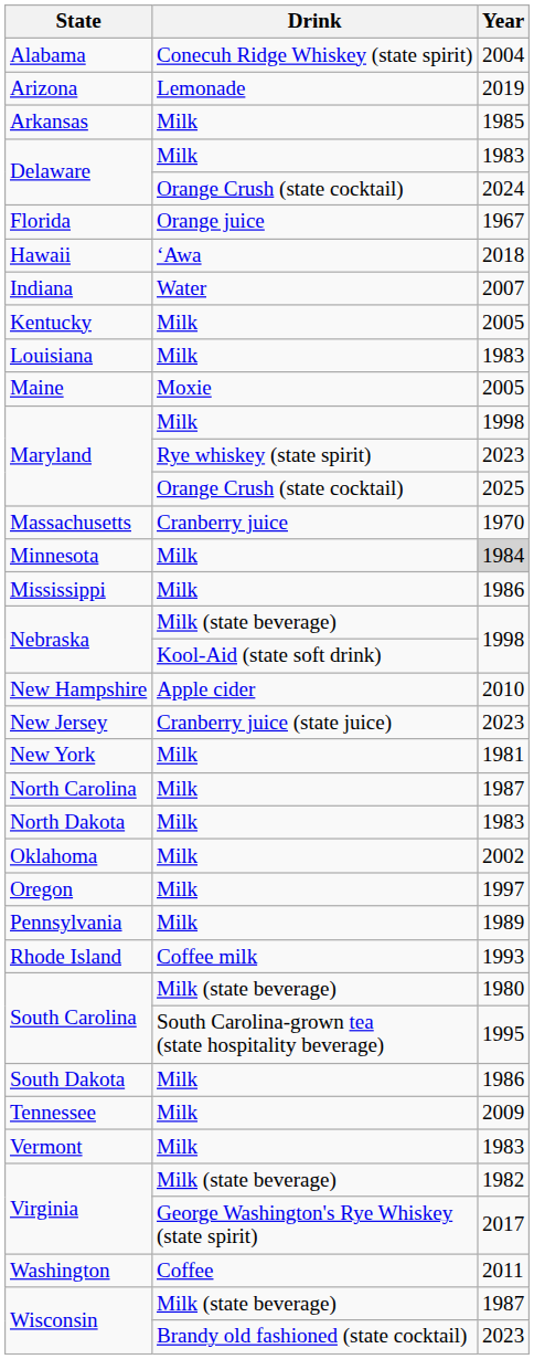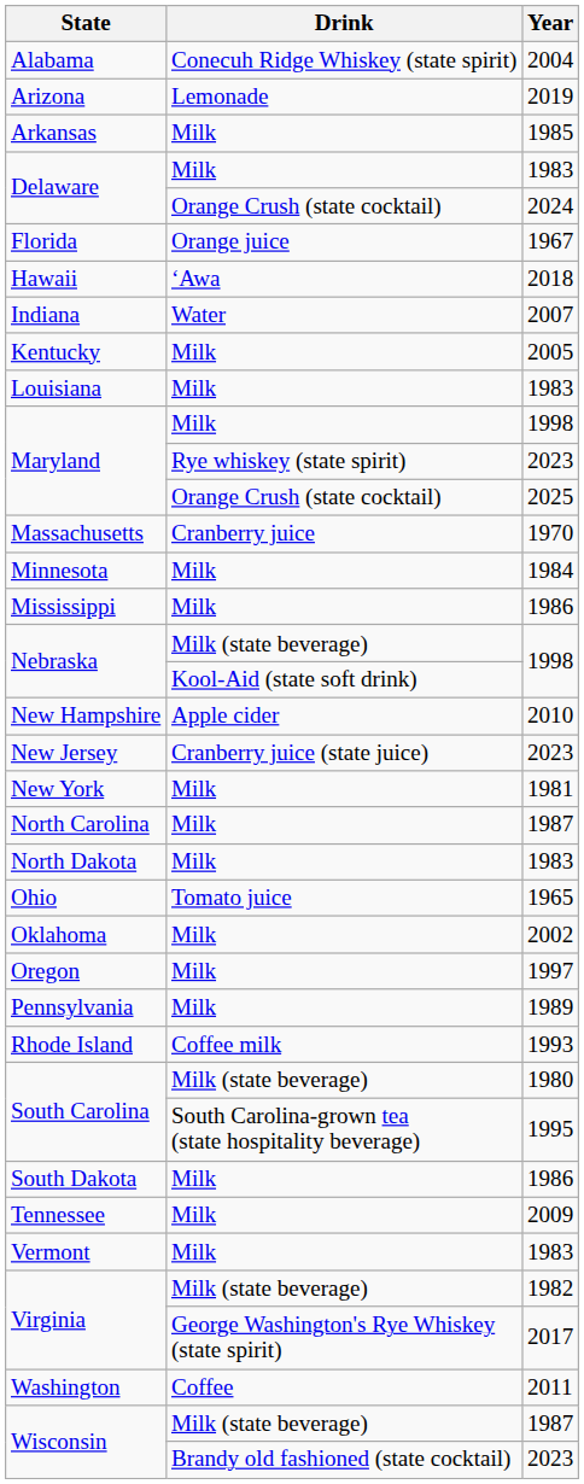 <table class="wikitable sortable">
 <tr>
 <th>State</th>
 <th>Drink</th>
 <th>Year</th>
 </tr>
 <tr>
 <td><a href='#'>Alabama</a></td>
 <td><a href='#'>Conecuh Ridge Whiskey</a> (state spirit)</td>
 <td>2004</td>
 </tr>
 <tr>
 <td><a href='#'>Arizona</a></td>
 <td><a href='#'>Lemonade</a></td>
 <td>2019</td>
 </tr>
 <tr>
 <td><a href='#'>Arkansas</a></td>
 <td><a href='#'>Milk</a></td>
 <td>1985</td>
 </tr>
 <tr>
 <td rowspan="2"><a href='#'>Delaware</a></td>
 <td><a href='#'>Milk</a></td>
 <td>1983</td>
 </tr>
 <tr>
 <td><a href='#'>Orange Crush</a> (state cocktail)</td>
 <td>2024</td>
 </tr>
 <tr>
 <td><a href='#'>Florida</a></td>
 <td><a href='#'>Orange juice</a></td>
 <td>1967</td>
 </tr>
 <tr>
 <td><a href='#'>Hawaii</a></td>
 <td><a href='#'>ʻAwa</a></td>
 <td>2018</td>
 </tr>
 <tr>
 <td><a href='#'>Indiana</a></td>
 <td><a href='#'>Water</a></td>
 <td>2007</td>
 </tr>
 <tr>
 <td><a href='#'>Kentucky</a></td>
 <td><a href='#'>Milk</a></td>
 <td>2005</td>
 </tr>
 <tr>
 <td><a href='#'>Louisiana</a></td>
 <td><a href='#'>Milk</a></td>
 <td>1983</td>
 </tr>
 <tr>
-<td><a href='#'>Maine</a></td>
-<td><a href='#'>Moxie</a></td>
-<td>2005</td>
-</tr>
-<tr>
 <td rowspan="3"><a href='#'>Maryland</a></td>
 <td><a href='#'>Milk</a></td>
 <td>1998</td>
 </tr>
 <tr>
 <td><a href='#'>Rye whiskey</a> (state spirit)</td>
 <td>2023</td>
 </tr>
 <tr>
 <td><a href='#'>Orange Crush</a> (state cocktail)</td>
 <td>2025</td>
 </tr>
 <tr>
 <td><a href='#'>Massachusetts</a></td>
 <td><a href='#'>Cranberry juice</a></td>
 <td>1970</td>
 </tr>
 <tr>
 <td><a href='#'>Minnesota</a></td>
 <td><a href='#'>Milk</a></td>
-<td style="background: lightgrey;">1984</td>
+<td>1984</td>
 </tr>
 <tr>
 <td><a href='#'>Mississippi</a></td>
 <td><a href='#'>Milk</a></td>
 <td>1986</td>
 </tr>
 <tr>
 <td rowspan="2"><a href='#'>Nebraska</a></td>
 <td><a href='#'>Milk</a> (state beverage)</td>
 <td rowspan = "2">1998</td>
 </tr>
 <tr>
 <td><a href='#'>Kool-Aid</a> (state soft drink)</td>
 </tr>
 <tr>
 <td><a href='#'>New Hampshire</a></td>
 <td><a href='#'>Apple cider</a></td>
 <td>2010</td>
 </tr>
 <tr>
 <td><a href='#'>New Jersey</a></td>
 <td><a href='#'>Cranberry juice</a> (state juice)</td>
 <td>2023</td>
 </tr>
 <tr>
 <td><a href='#'>New York</a></td>
 <td><a href='#'>Milk</a></td>
 <td>1981</td>
 </tr>
 <tr>
 <td><a href='#'>North Carolina</a></td>
 <td><a href='#'>Milk</a></td>
 <td>1987</td>
 </tr>
 <tr>
 <td><a href='#'>North Dakota</a></td>
 <td><a href='#'>Milk</a></td>
 <td>1983</td>
+</tr>
+<tr>
+<td><a href='#'>Ohio</a></td>
+<td><a href='#'>Tomato juice</a></td>
+<td>1965</td>
 </tr>
 <tr>
 <td><a href='#'>Oklahoma</a></td>
 <td><a href='#'>Milk</a></td>
 <td>2002</td>
 </tr>
 <tr>
 <td><a href='#'>Oregon</a></td>
 <td><a href='#'>Milk</a></td>
 <td>1997</td>
 </tr>
 <tr>
 <td><a href='#'>Pennsylvania</a></td>
 <td><a href='#'>Milk</a></td>
 <td>1989</td>
 </tr>
 <tr>
 <td><a href='#'>Rhode Island</a></td>
 <td><a href='#'>Coffee milk</a></td>
 <td>1993</td>
 </tr>
 <tr>
 <td rowspan = "2"><a href='#'>South Carolina</a></td>
 <td><a href='#'>Milk</a> (state beverage)</td>
 <td>1980</td>
 </tr>
 <tr>
 <td>South Carolina-grown <a href='#'>tea</a><br>(state hospitality beverage)</td>
 <td>1995</td>
 </tr>
 <tr>
 <td><a href='#'>South Dakota</a></td>
 <td><a href='#'>Milk</a></td>
 <td>1986</td>
 </tr>
 <tr>
 <td><a href='#'>Tennessee</a></td>
 <td><a href='#'>Milk</a></td>
 <td>2009</td>
 </tr>
 <tr>
 <td><a href='#'>Vermont</a></td>
 <td><a href='#'>Milk</a></td>
 <td>1983</td>
 </tr>
 <tr>
 <td rowspan=2><a href='#'>Virginia</a></td>
 <td><a href='#'>Milk</a> (state beverage)</td>
 <td>1982</td>
 </tr>
 <tr>
 <td><a href='#'>George Washington's Rye Whiskey</a><br>(state spirit)</td>
 <td>2017</td>
 </tr>
 <tr>
 <td><a href='#'>Washington</a></td>
 <td><a href='#'>Coffee</a></td>
 <td>2011</td>
 </tr>
 <tr>
 <td rowspan=2><a href='#'>Wisconsin</a></td>
 <td><a href='#'>Milk</a> (state beverage)</td>
 <td>1987</td>
 </tr>
 <tr>
 <td><a href='#'>Brandy old fashioned</a> (state cocktail)</td>
 <td>2023</td>
 </tr>
 </table>
